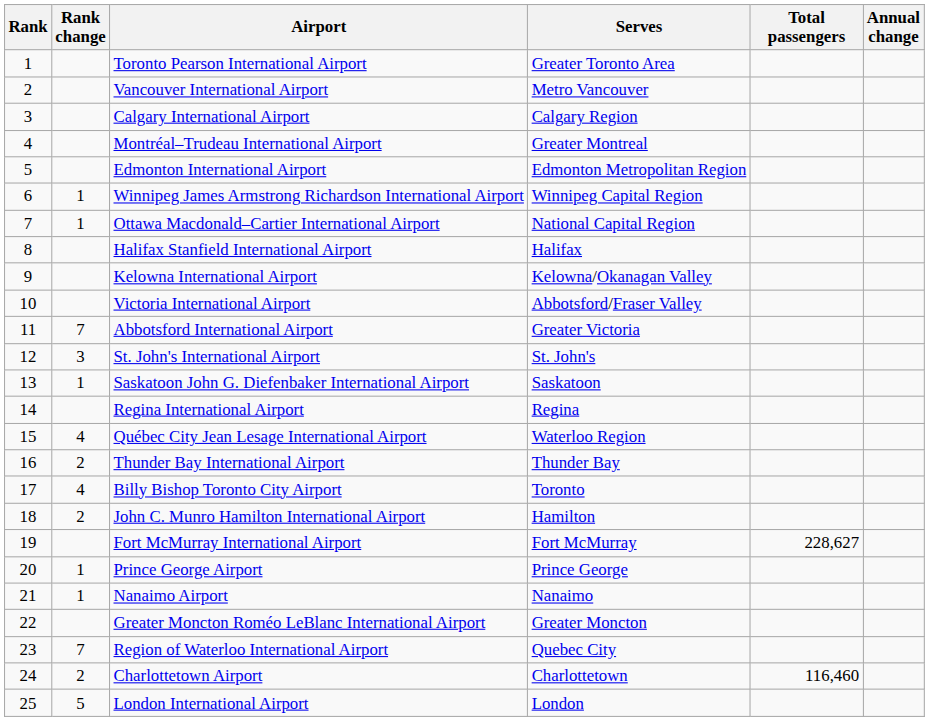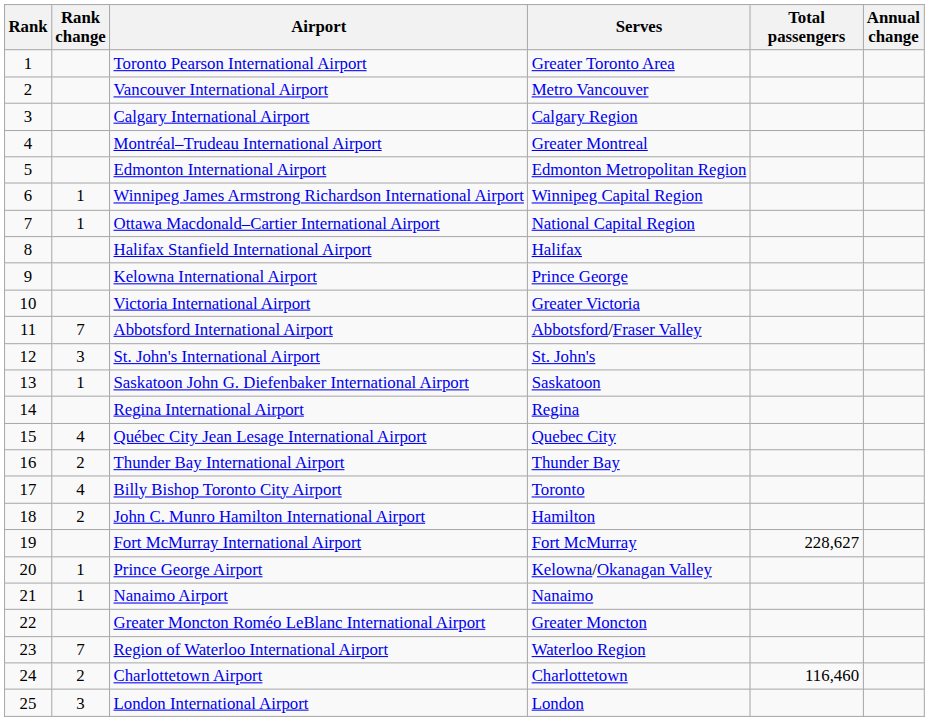 <table class="wikitable sortable">
 <tr>
 <th>Rank</th>
 <th>Rank<br>change</th>
 <th>Airport</th>
 <th>Serves</th>
 <th style="width:100px">Total<br>passengers</th>
 <th>Annual<br>change</th>
 </tr>
 <tr>
 <td style="text-align:center;">1</td>
 <td style="text-align:center;"></td>
 <td><a href='#'>Toronto Pearson International Airport</a></td>
 <td><a href='#'>Greater Toronto Area</a></td>
 <td style="text-align:right;"></td>
 <td style="text-align:right;"> </td>
 </tr>
 <tr>
 <td style="text-align:center;">2</td>
 <td style="text-align:center;"></td>
 <td><a href='#'>Vancouver International Airport</a></td>
 <td><a href='#'>Metro Vancouver</a></td>
 <td style="text-align:right;"></td>
 <td style="text-align:right;"> </td>
 </tr>
 <tr>
 <td style="text-align:center;">3</td>
 <td style="text-align:center;"></td>
 <td><a href='#'>Calgary International Airport</a></td>
 <td><a href='#'>Calgary Region</a></td>
 <td style="text-align:right;"></td>
 <td style="text-align:right;"> </td>
 </tr>
 <tr>
 <td style="text-align:center;">4</td>
 <td style="text-align:center;"></td>
 <td><a href='#'>Montréal–Trudeau International Airport</a></td>
 <td><a href='#'>Greater Montreal</a></td>
 <td style="text-align:right;"></td>
 <td style="text-align:right;"> </td>
 </tr>
 <tr>
 <td style="text-align:center;">5</td>
 <td style="text-align:center;"></td>
 <td><a href='#'>Edmonton International Airport</a></td>
 <td><a href='#'>Edmonton Metropolitan Region</a></td>
 <td style="text-align:right;"></td>
 <td style="text-align:right;"> </td>
 </tr>
 <tr>
 <td style="text-align:center;">6</td>
 <td style="text-align:center;">1</td>
 <td><a href='#'>Winnipeg James Armstrong Richardson International Airport</a></td>
 <td><a href='#'>Winnipeg Capital Region</a></td>
 <td style="text-align:right;"></td>
 <td style="text-align:right;"> </td>
 </tr>
 <tr>
 <td style="text-align:center;">7</td>
 <td style="text-align:center;">1</td>
 <td><a href='#'>Ottawa Macdonald–Cartier International Airport</a></td>
 <td><a href='#'>National Capital Region</a></td>
 <td style="text-align:right;"></td>
 <td style="text-align:right;"> </td>
 </tr>
 <tr>
 <td style="text-align:center;">8</td>
 <td style="text-align:center;"></td>
 <td><a href='#'>Halifax Stanfield International Airport</a></td>
 <td><a href='#'>Halifax</a></td>
 <td style="text-align:right;"></td>
 <td style="text-align:right;"> </td>
 </tr>
 <tr>
 <td style="text-align:center;">9</td>
 <td style="text-align:center;"></td>
 <td><a href='#'>Kelowna International Airport</a></td>
-<td><a href='#'>Kelowna</a>/<a href='#'>Okanagan Valley</a></td>
+<td><a href='#'>Prince George</a></td>
 <td style="text-align:right;"></td>
 <td style="text-align:right;"> </td>
 </tr>
 <tr>
 <td style="text-align:center;">10</td>
 <td style="text-align:center;"></td>
 <td><a href='#'>Victoria International Airport</a></td>
-<td><a href='#'>Abbotsford</a>/<a href='#'>Fraser Valley</a></td>
+<td><a href='#'>Greater Victoria</a></td>
 <td style="text-align:right;"></td>
 <td style="text-align:right;"> </td>
 </tr>
 <tr>
 <td style="text-align:center;">11</td>
 <td style="text-align:center;">7</td>
 <td><a href='#'>Abbotsford International Airport</a></td>
-<td><a href='#'>Greater Victoria</a></td>
+<td><a href='#'>Abbotsford</a>/<a href='#'>Fraser Valley</a></td>
 <td style="text-align:right;"></td>
 <td style="text-align:right;"> </td>
 </tr>
 <tr>
 <td style="text-align:center;">12</td>
 <td style="text-align:center;">3</td>
 <td><a href='#'>St. John's International Airport</a></td>
 <td><a href='#'>St. John's</a></td>
 <td style="text-align:right;"></td>
 <td style="text-align:right;"> </td>
 </tr>
 <tr>
 <td style="text-align:center;">13</td>
 <td style="text-align:center;">1</td>
 <td><a href='#'>Saskatoon John G. Diefenbaker International Airport</a></td>
 <td><a href='#'>Saskatoon</a></td>
 <td style="text-align:right;"></td>
 <td style="text-align:right;"> </td>
 </tr>
 <tr>
 <td style="text-align:center;">14</td>
 <td style="text-align:center;"></td>
 <td><a href='#'>Regina International Airport</a></td>
 <td><a href='#'>Regina</a></td>
 <td style="text-align:right;"></td>
 <td style="text-align:right;"> </td>
 </tr>
 <tr>
 <td style="text-align:center;">15</td>
 <td style="text-align:center;">4</td>
 <td><a href='#'>Québec City Jean Lesage International Airport</a></td>
-<td><a href='#'>Waterloo Region</a></td>
+<td><a href='#'>Quebec City</a></td>
 <td style="text-align:right;"></td>
 <td style="text-align:right;"> </td>
 </tr>
 <tr>
 <td style="text-align:center;">16</td>
 <td style="text-align:center;">2</td>
 <td><a href='#'>Thunder Bay International Airport</a></td>
 <td><a href='#'>Thunder Bay</a></td>
 <td style="text-align:right;"></td>
 <td style="text-align:right;"> </td>
 </tr>
 <tr>
 <td style="text-align:center;">17</td>
 <td style="text-align:center;">4</td>
 <td><a href='#'>Billy Bishop Toronto City Airport</a></td>
 <td><a href='#'>Toronto</a></td>
 <td style="text-align:right;"></td>
 <td style="text-align:right;"> </td>
 </tr>
 <tr>
 <td style="text-align:center;">18</td>
 <td style="text-align:center;">2</td>
 <td><a href='#'>John C. Munro Hamilton International Airport</a></td>
 <td><a href='#'>Hamilton</a></td>
 <td style="text-align:right;"></td>
 <td style="text-align:right;"> </td>
 </tr>
 <tr>
 <td style="text-align:center;">19</td>
 <td style="text-align:center;"></td>
 <td><a href='#'>Fort McMurray International Airport</a></td>
 <td><a href='#'>Fort McMurray</a></td>
 <td style="text-align:right;">228,627</td>
 <td style="text-align:right;"> </td>
 </tr>
 <tr>
 <td style="text-align:center;">20</td>
 <td style="text-align:center;">1</td>
 <td><a href='#'>Prince George Airport</a></td>
-<td><a href='#'>Prince George</a></td>
+<td><a href='#'>Kelowna</a>/<a href='#'>Okanagan Valley</a></td>
 <td style="text-align:right;"></td>
 <td style="text-align:right;"> </td>
 </tr>
 <tr>
 <td style="text-align:center;">21</td>
 <td style="text-align:center;">1</td>
 <td><a href='#'>Nanaimo Airport</a></td>
 <td><a href='#'>Nanaimo</a></td>
 <td style="text-align:right;"></td>
 <td style="text-align:right;"> </td>
 </tr>
 <tr>
 <td style="text-align:center;">22</td>
 <td style="text-align:center;"></td>
 <td><a href='#'>Greater Moncton Roméo LeBlanc International Airport</a></td>
 <td><a href='#'>Greater Moncton</a></td>
 <td style="text-align:right;"></td>
 <td style="text-align:right;"> </td>
 </tr>
 <tr>
 <td style="text-align:center;">23</td>
 <td style="text-align:center;">7</td>
 <td><a href='#'>Region of Waterloo International Airport</a></td>
-<td><a href='#'>Quebec City</a></td>
+<td><a href='#'>Waterloo Region</a></td>
 <td style="text-align:right;"></td>
 <td style="text-align:right;"> </td>
 </tr>
 <tr>
 <td style="text-align:center;">24</td>
 <td style="text-align:center;">2</td>
 <td><a href='#'>Charlottetown Airport</a></td>
 <td><a href='#'>Charlottetown</a></td>
 <td style="text-align:right;">116,460</td>
 <td style="text-align:right;"> </td>
 </tr>
 <tr>
 <td style="text-align:center;">25</td>
-<td style="text-align:center;">5</td>
+<td style="text-align:center;">3</td>
 <td><a href='#'>London International Airport</a></td>
 <td><a href='#'>London</a></td>
 <td style="text-align:right;"></td>
 <td style="text-align:right;"></td>
 </tr>
 </table>
